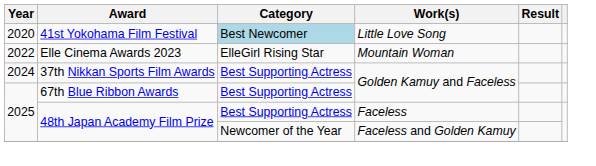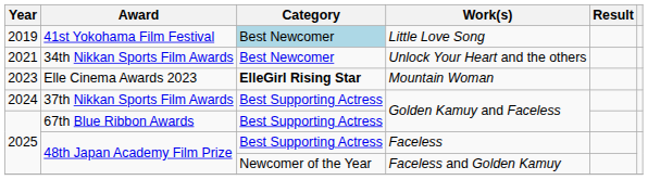 <table class="wikitable">
 <tr>
 <th>Year</th>
 <th>Award</th>
 <th>Category</th>
 <th>Work(s)</th>
 <th>Result</th>
 <th></th>
 </tr>
 <tr>
-<td>2020</td>
+<td>2019</td>
 <td><a href='#'>41st Yokohama Film Festival</a></td>
 <td style="background: lightblue;">Best Newcomer</td>
 <td><em>Little Love Song</em></td>
 <td></td>
 <td></td>
 </tr>
 <tr>
-<td>2022</td>
+<td>2021</td>
+<td>34th <a href='#'>Nikkan Sports Film Awards</a></td>
+<td><a href='#'>Best Newcomer</a></td>
+<td><em>Unlock Your Heart</em> and the others</td>
+<td></td>
+<td></td>
+</tr>
+<tr>
+<td>2023</td>
 <td>Elle Cinema Awards 2023</td>
-<td>ElleGirl Rising Star</td>
+<td><strong>ElleGirl Rising Star</strong></td>
 <td><em>Mountain Woman</em></td>
 <td></td>
 <td></td>
 </tr>
 <tr>
 <td>2024</td>
 <td>37th <a href='#'>Nikkan Sports Film Awards</a></td>
 <td><a href='#'>Best Supporting Actress</a></td>
 <td rowspan=2><em>Golden Kamuy</em> and <em>Faceless</em></td>
 <td></td>
 <td></td>
 </tr>
 <tr>
 <td rowspan=3>2025</td>
 <td>67th <a href='#'>Blue Ribbon Awards</a></td>
 <td><a href='#'>Best Supporting Actress</a></td>
 <td></td>
 <td></td>
 </tr>
 <tr>
 <td rowspan=2><a href='#'>48th Japan Academy Film Prize</a></td>
 <td><a href='#'>Best Supporting Actress</a></td>
 <td><em>Faceless</em></td>
 <td></td>
 <td rowspan=2></td>
 </tr>
 <tr>
 <td>Newcomer of the Year</td>
 <td><em>Faceless</em> and <em>Golden Kamuy</em></td>
 <td></td>
 </tr>
 <tr>
 </tr>
 </table>
